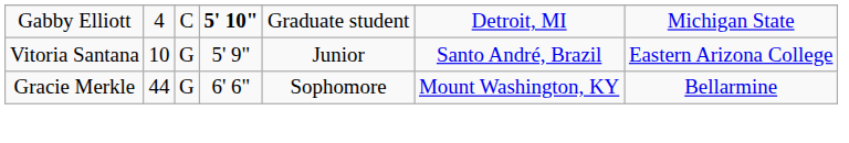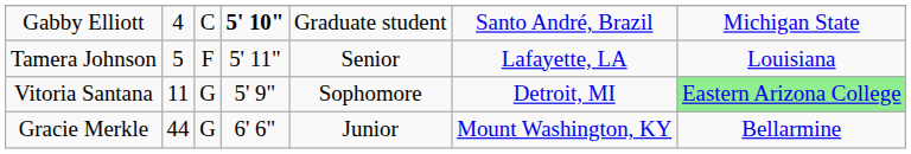 <table class="wikitable sortable" style="text-align: center">
 <tr align=center>
 </tr>
 <tr>
 <td>Gabby Elliott</td>
 <td>4</td>
 <td>C</td>
 <td><strong>5' 10"</strong></td>
 <td>Graduate student</td>
-<td><a href='#'>Detroit, MI</a></td>
+<td><a href='#'>Santo André, Brazil</a></td>
 <td><a href='#'>Michigan State</a></td>
 </tr>
 <tr>
+<td>Tamera Johnson</td>
+<td>5</td>
+<td>F</td>
+<td>5' 11"</td>
+<td>Senior</td>
+<td><a href='#'>Lafayette, LA</a></td>
+<td><a href='#'>Louisiana</a></td>
+</tr>
+<tr>
 <td>Vitoria Santana</td>
-<td>10</td>
+<td>11</td>
 <td>G</td>
 <td>5' 9"</td>
-<td>Junior</td>
-<td><a href='#'>Santo André, Brazil</a></td>
-<td><a href='#'>Eastern Arizona College</a></td>
+<td> Sophomore</td>
+<td><a href='#'>Detroit, MI</a></td>
+<td style="background: lightgreen;"><a href='#'>Eastern Arizona College</a></td>
 </tr>
 <tr>
 <td>Gracie Merkle</td>
 <td>44</td>
 <td>G</td>
 <td>6' 6"</td>
-<td> Sophomore</td>
+<td>Junior</td>
 <td><a href='#'>Mount Washington, KY</a></td>
 <td><a href='#'>Bellarmine</a></td>
 </tr>
 </table>
